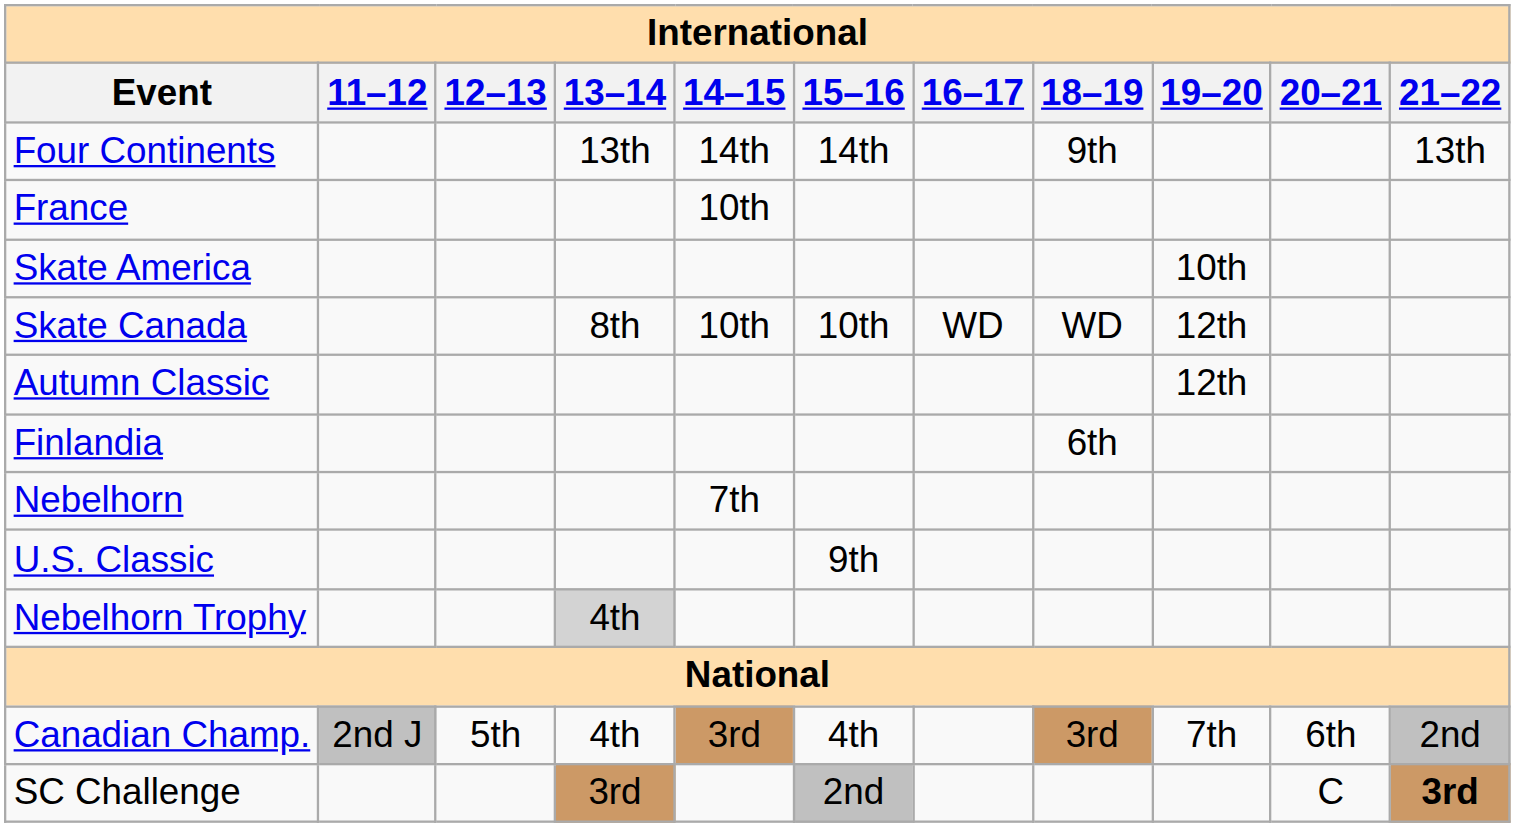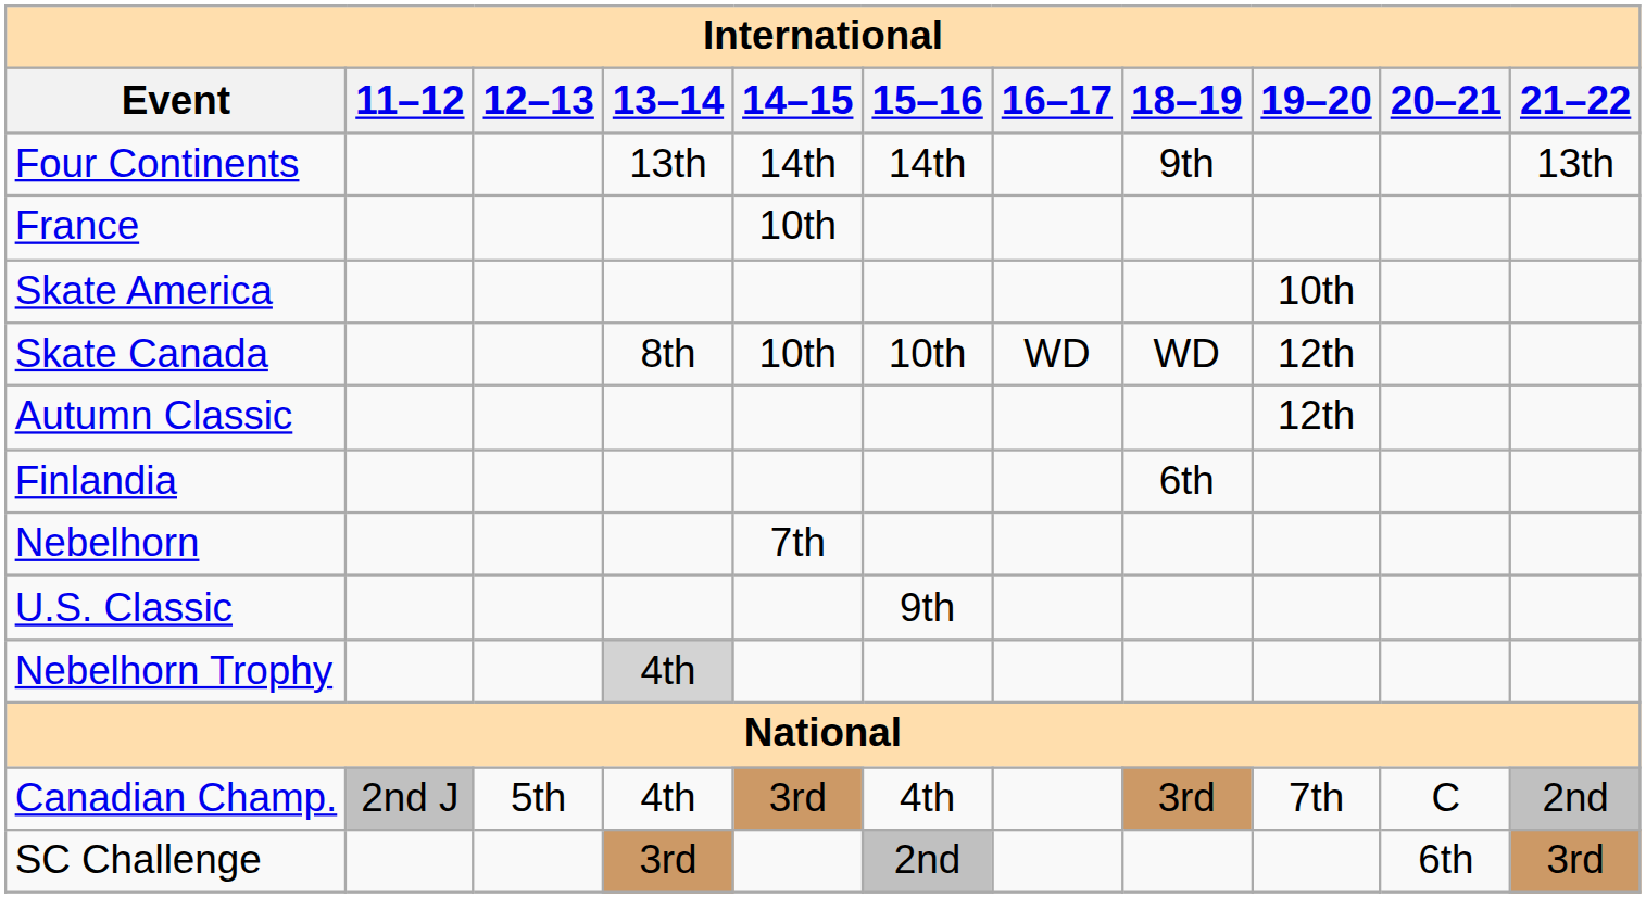 <table class="wikitable" style="text-align:center">
 <tr>
 <th colspan="11" style="background-color: #ffdead; " align="center">International</th>
 </tr>
 <tr>
 <th>Event</th>
 <th><a href='#'>11–12</a></th>
 <th><a href='#'>12–13</a></th>
 <th><a href='#'>13–14</a></th>
 <th><a href='#'>14–15</a></th>
 <th><a href='#'>15–16</a></th>
 <th><a href='#'>16–17</a></th>
 <th><a href='#'>18–19</a></th>
 <th><a href='#'>19–20</a></th>
 <th><a href='#'>20–21</a></th>
 <th><a href='#'>21–22</a></th>
 </tr>
 <tr>
 <td align=left><a href='#'>Four Continents</a></td>
 <td></td>
 <td></td>
 <td>13th</td>
 <td>14th</td>
 <td>14th</td>
 <td></td>
 <td>9th</td>
 <td></td>
 <td></td>
 <td>13th</td>
 </tr>
 <tr>
 <td align=left> <a href='#'>France</a></td>
 <td></td>
 <td></td>
 <td></td>
 <td>10th</td>
 <td></td>
 <td></td>
 <td></td>
 <td></td>
 <td></td>
 <td></td>
 </tr>
 <tr>
 <td align=left> <a href='#'>Skate America</a></td>
 <td></td>
 <td></td>
 <td></td>
 <td></td>
 <td></td>
 <td></td>
 <td></td>
 <td>10th</td>
 <td></td>
 <td></td>
 </tr>
 <tr>
 <td align=left> <a href='#'>Skate Canada</a></td>
 <td></td>
 <td></td>
 <td>8th</td>
 <td>10th</td>
 <td>10th</td>
 <td>WD</td>
 <td>WD</td>
 <td>12th</td>
 <td></td>
 <td></td>
 </tr>
 <tr>
 <td align=left> <a href='#'>Autumn Classic</a></td>
 <td></td>
 <td></td>
 <td></td>
 <td></td>
 <td></td>
 <td></td>
 <td></td>
 <td>12th</td>
 <td></td>
 <td></td>
 </tr>
 <tr>
 <td align=left> <a href='#'>Finlandia</a></td>
 <td></td>
 <td></td>
 <td></td>
 <td></td>
 <td></td>
 <td></td>
 <td>6th</td>
 <td></td>
 <td></td>
 <td></td>
 </tr>
 <tr>
 <td align=left> <a href='#'>Nebelhorn</a></td>
 <td></td>
 <td></td>
 <td></td>
 <td>7th</td>
 <td></td>
 <td></td>
 <td></td>
 <td></td>
 <td></td>
 <td></td>
 </tr>
 <tr>
 <td align=left> <a href='#'>U.S. Classic</a></td>
 <td></td>
 <td></td>
 <td></td>
 <td></td>
 <td>9th</td>
 <td></td>
 <td></td>
 <td></td>
 <td></td>
 <td></td>
 </tr>
 <tr>
 <td align=left><a href='#'>Nebelhorn Trophy</a></td>
 <td></td>
 <td></td>
 <td style="background: lightgrey;">4th</td>
 <td></td>
 <td></td>
 <td></td>
 <td></td>
 <td></td>
 <td></td>
 <td></td>
 </tr>
 <tr>
 <th colspan="11" style="background-color: #ffdead; " align="center">National</th>
 </tr>
 <tr>
 <td align=left><a href='#'>Canadian Champ.</a></td>
 <td bgcolor="silver">2nd J</td>
 <td>5th</td>
 <td>4th</td>
 <td bgcolor=cc9966>3rd</td>
 <td>4th</td>
 <td></td>
 <td bgcolor="cc9966">3rd</td>
 <td>7th</td>
-<td>6th</td>
+<td>C</td>
 <td bgcolor=silver>2nd</td>
 </tr>
 <tr>
 <td align=left>SC Challenge</td>
 <td></td>
 <td></td>
 <td bgcolor=cc9966>3rd</td>
 <td></td>
 <td bgcolor=silver>2nd</td>
 <td></td>
 <td></td>
 <td></td>
-<td>C</td>
-<td bgcolor=cc9966><strong>3rd</strong></td>
+<td>6th</td>
+<td bgcolor=cc9966>3rd</td>
 </tr>
 </table>
